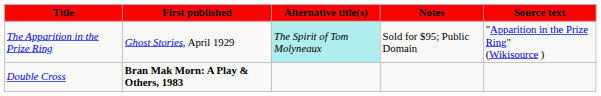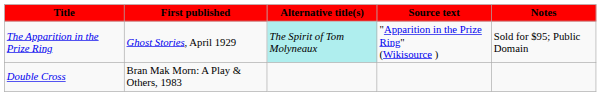 <table class="wikitable" width="100%">
 <tr>
 <th style="background:red;">Title</th>
 <th style="background:red;">First published</th>
 <th style="background:red;">Alternative title(s)</th>
+<th style="background:red;">Source text</th>
 <th style="background:red;">Notes</th>
-<th style="background:red;">Source text</th>
 </tr>
 <tr>
 <td><em><a href='#'>The Apparition in the Prize Ring</a></em></td>
 <td><em><a href='#'>Ghost Stories</a></em>, April 1929</td>
 <td style="background: paleturquoise;"><em>The Spirit of Tom Molyneaux</em></td>
+<td>"<a href='#'>Apparition in the Prize Ring</a>" <br>(<a href='#'>Wikisource</a> )</td>
 <td>Sold for $95; Public Domain</td>
-<td>"<a href='#'>Apparition in the Prize Ring</a>" <br>(<a href='#'>Wikisource</a> )</td>
 </tr>
 <tr>
 <td><em><a href='#'>Double Cross</a></em></td>
-<td><strong>Bran Mak Morn: A Play & Others, 1983</strong></td>
+<td>Bran Mak Morn: A Play & Others, 1983</td>
 <td></td>
 <td></td>
 <td></td>
 </tr>
 </table>
